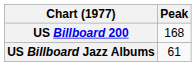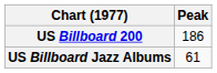 <table class="wikitable sortable plainrowheaders">
 <tr>
 <th>Chart (1977)</th>
 <th>Peak</th>
 </tr>
 <tr>
 <th scope="row">US <a href='#'><em>Billboard</em> 200</a></th>
-<td align="center">168</td>
+<td align="center">186</td>
 </tr>
 <tr>
 <th scope="row">US <em>Billboard</em> Jazz Albums</th>
 <td align="center">61</td>
 </tr>
 </table>
